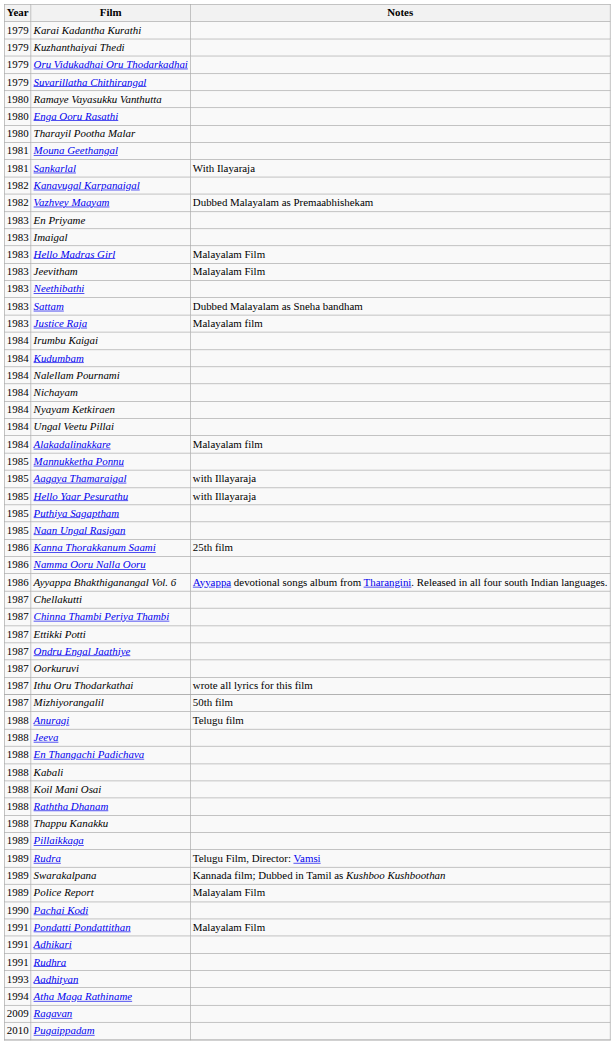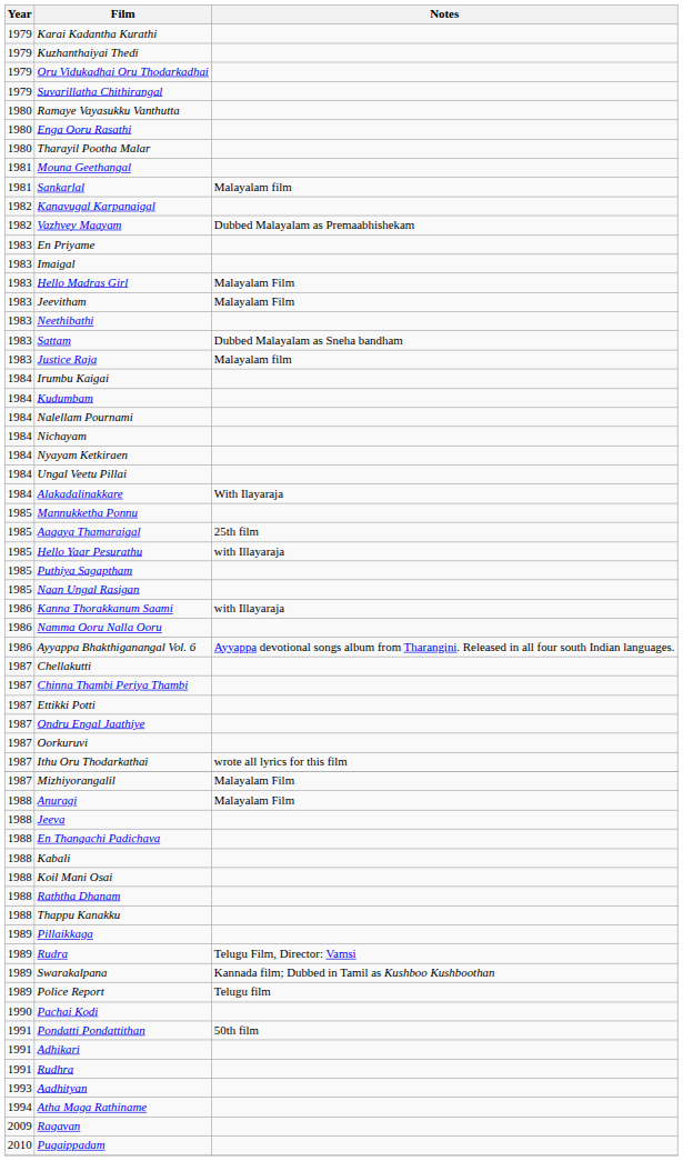 <table class="wikitable sortable">
 <tr>
 <th>Year</th>
 <th>Film</th>
 <th>Notes</th>
 </tr>
 <tr>
 <td>1979</td>
 <td><em>Karai Kadantha Kurathi</em></td>
 <td></td>
 </tr>
 <tr>
 <td>1979</td>
 <td><em>Kuzhanthaiyai Thedi</em></td>
 <td></td>
 </tr>
 <tr>
 <td>1979</td>
 <td><em><a href='#'>Oru Vidukadhai Oru Thodarkadhai</a></em></td>
 <td></td>
 </tr>
 <tr>
 <td>1979</td>
 <td><em><a href='#'>Suvarillatha Chithirangal</a></em></td>
 <td></td>
 </tr>
 <tr>
 <td>1980</td>
 <td><em>Ramaye Vayasukku Vanthutta</em></td>
 <td></td>
 </tr>
 <tr>
 <td>1980</td>
 <td><em><a href='#'>Enga Ooru Rasathi</a></em></td>
 <td></td>
 </tr>
 <tr>
 <td>1980</td>
 <td><em>Tharayil Pootha Malar</em></td>
 <td></td>
 </tr>
 <tr>
 <td>1981</td>
 <td><em><a href='#'>Mouna Geethangal</a></em></td>
 <td></td>
 </tr>
 <tr>
 <td>1981</td>
 <td><em><a href='#'>Sankarlal</a></em></td>
-<td>With Ilayaraja</td>
+<td>Malayalam film</td>
 </tr>
 <tr>
 <td>1982</td>
 <td><em><a href='#'>Kanavugal Karpanaigal</a></em></td>
 <td></td>
 </tr>
 <tr>
 <td>1982</td>
 <td><em><a href='#'>Vazhvey Maayam</a></em></td>
 <td>Dubbed Malayalam as Premaabhishekam</td>
 </tr>
 <tr>
 <td>1983</td>
 <td><em>En Priyame</em></td>
 <td></td>
 </tr>
 <tr>
 <td>1983</td>
 <td><em>Imaigal</em></td>
 <td></td>
 </tr>
 <tr>
 <td>1983</td>
 <td><em><a href='#'>Hello Madras Girl</a></em></td>
 <td>Malayalam Film</td>
 </tr>
 <tr>
 <td>1983</td>
 <td><em>Jeevitham</em></td>
 <td>Malayalam Film</td>
 </tr>
 <tr>
 <td>1983</td>
 <td><em><a href='#'>Neethibathi</a></em></td>
 <td></td>
 </tr>
 <tr>
 <td>1983</td>
 <td><em><a href='#'>Sattam</a></em></td>
 <td>Dubbed Malayalam as Sneha bandham</td>
 </tr>
 <tr>
 <td>1983</td>
 <td><em><a href='#'>Justice Raja</a></em></td>
 <td>Malayalam film</td>
 </tr>
 <tr>
 <td>1984</td>
 <td><em>Irumbu Kaigai</em></td>
 <td></td>
 </tr>
 <tr>
 <td>1984</td>
 <td><em><a href='#'>Kudumbam</a></em></td>
 <td></td>
 </tr>
 <tr>
 <td>1984</td>
 <td><em>Nalellam Pournami</em></td>
 <td></td>
 </tr>
 <tr>
 <td>1984</td>
 <td><em>Nichayam</em></td>
 <td></td>
 </tr>
 <tr>
 <td>1984</td>
 <td><em>Nyayam Ketkiraen</em></td>
 <td></td>
 </tr>
 <tr>
 <td>1984</td>
 <td><em>Ungal Veetu Pillai</em></td>
 <td></td>
 </tr>
 <tr>
 <td>1984</td>
 <td><em><a href='#'>Alakadalinakkare</a></em></td>
-<td>Malayalam film</td>
+<td>With Ilayaraja</td>
 </tr>
 <tr>
 <td>1985</td>
 <td><em><a href='#'>Mannukketha Ponnu</a></em></td>
 <td></td>
 </tr>
 <tr>
 <td>1985</td>
 <td><em><a href='#'>Aagaya Thamaraigal</a></em></td>
-<td>with Illayaraja</td>
+<td>25th film</td>
 </tr>
 <tr>
 <td>1985</td>
 <td><em><a href='#'>Hello Yaar Pesurathu</a></em></td>
 <td>with Illayaraja</td>
 </tr>
 <tr>
 <td>1985</td>
 <td><em><a href='#'>Puthiya Sagaptham</a></em></td>
 <td></td>
 </tr>
 <tr>
 <td>1985</td>
 <td><em><a href='#'>Naan Ungal Rasigan</a></em></td>
 <td></td>
 </tr>
 <tr>
 <td>1986</td>
 <td><em><a href='#'>Kanna Thorakkanum Saami</a></em></td>
-<td>25th film</td>
+<td>with Illayaraja</td>
 </tr>
 <tr>
 <td>1986</td>
 <td><em><a href='#'>Namma Ooru Nalla Ooru</a></em></td>
 <td></td>
 </tr>
 <tr>
 <td>1986</td>
 <td><em>Ayyappa Bhakthiganangal Vol. 6</em></td>
 <td><a href='#'>Ayyappa</a> devotional songs album from <a href='#'>Tharangini</a>. Released in all four south Indian languages.</td>
 </tr>
 <tr>
 <td>1987</td>
 <td><em>Chellakutti</em></td>
 <td></td>
 </tr>
 <tr>
 <td>1987</td>
 <td><em><a href='#'>Chinna Thambi Periya Thambi</a></em></td>
 <td></td>
 </tr>
 <tr>
 <td>1987</td>
 <td><em>Ettikki Potti</em></td>
 <td></td>
 </tr>
 <tr>
 <td>1987</td>
 <td><em><a href='#'>Ondru Engal Jaathiye</a></em></td>
 <td></td>
 </tr>
 <tr>
 <td>1987</td>
 <td><em>Oorkuruvi</em></td>
 <td></td>
 </tr>
 <tr>
 <td>1987</td>
 <td><em>Ithu Oru Thodarkathai</em></td>
 <td>wrote all lyrics for this film</td>
 </tr>
 <tr>
 </tr>
 <tr>
 <td>1987</td>
 <td><em>Mizhiyorangalil</em></td>
-<td>50th film</td>
+<td>Malayalam Film</td>
 </tr>
 <tr>
 <td>1988</td>
 <td><em><a href='#'>Anuragi</a></em></td>
-<td>Telugu film</td>
+<td>Malayalam Film</td>
 </tr>
 <tr>
 <td>1988</td>
 <td><em><a href='#'>Jeeva</a></em></td>
 <td></td>
 </tr>
 <tr>
 <td>1988</td>
 <td><em><a href='#'>En Thangachi Padichava</a></em></td>
 <td></td>
 </tr>
 <tr>
 <td>1988</td>
 <td><em>Kabali</em></td>
 <td></td>
 </tr>
 <tr>
 <td>1988</td>
 <td><em>Koil Mani Osai</em></td>
 <td></td>
 </tr>
 <tr>
 <td>1988</td>
 <td><em><a href='#'>Raththa Dhanam</a></em></td>
 <td></td>
 </tr>
 <tr>
 <td>1988</td>
 <td><em>Thappu Kanakku</em></td>
 <td></td>
 </tr>
 <tr>
 <td>1989</td>
 <td><em><a href='#'>Pillaikkaga</a></em></td>
 <td></td>
 </tr>
 <tr>
 <td>1989</td>
 <td><em><a href='#'>Rudra</a></em></td>
 <td>Telugu Film, Director: <a href='#'>Vamsi</a></td>
 </tr>
 <tr>
 <td>1989</td>
 <td><em>Swarakalpana</em></td>
 <td>Kannada film; Dubbed in Tamil as <em>Kushboo Kushboothan</em></td>
 </tr>
 <tr>
 <td>1989</td>
 <td><em>Police Report</em></td>
-<td>Malayalam Film</td>
+<td>Telugu film</td>
 </tr>
 <tr>
 <td>1990</td>
 <td><em><a href='#'>Pachai Kodi</a></em></td>
 <td></td>
 </tr>
 <tr>
 <td>1991</td>
 <td><em><a href='#'>Pondatti Pondattithan</a></em></td>
-<td>Malayalam Film</td>
+<td>50th film</td>
 </tr>
 <tr>
 <td>1991</td>
 <td><em><a href='#'>Adhikari</a></em></td>
 <td></td>
 </tr>
 <tr>
 <td>1991</td>
 <td><em><a href='#'>Rudhra</a></em></td>
 <td></td>
 </tr>
 <tr>
 <td>1993</td>
 <td><em><a href='#'>Aadhityan</a></em></td>
 <td></td>
 </tr>
 <tr>
 <td>1994</td>
 <td><em><a href='#'>Atha Maga Rathiname</a></em></td>
 <td></td>
 </tr>
 <tr>
 <td>2009</td>
 <td><em><a href='#'>Ragavan</a></em></td>
 <td></td>
 </tr>
 <tr>
 <td>2010</td>
 <td><em><a href='#'>Pugaippadam</a></em></td>
 <td></td>
 </tr>
 <tr>
 </tr>
 </table>
